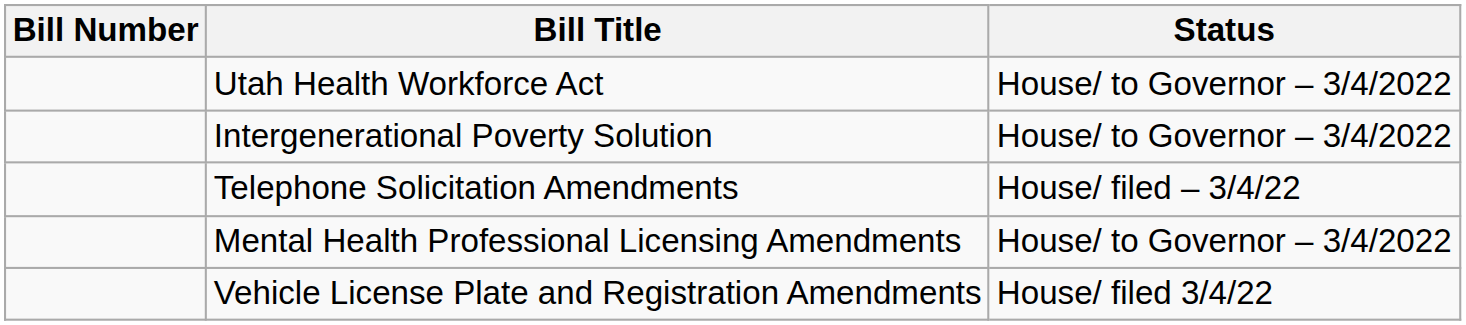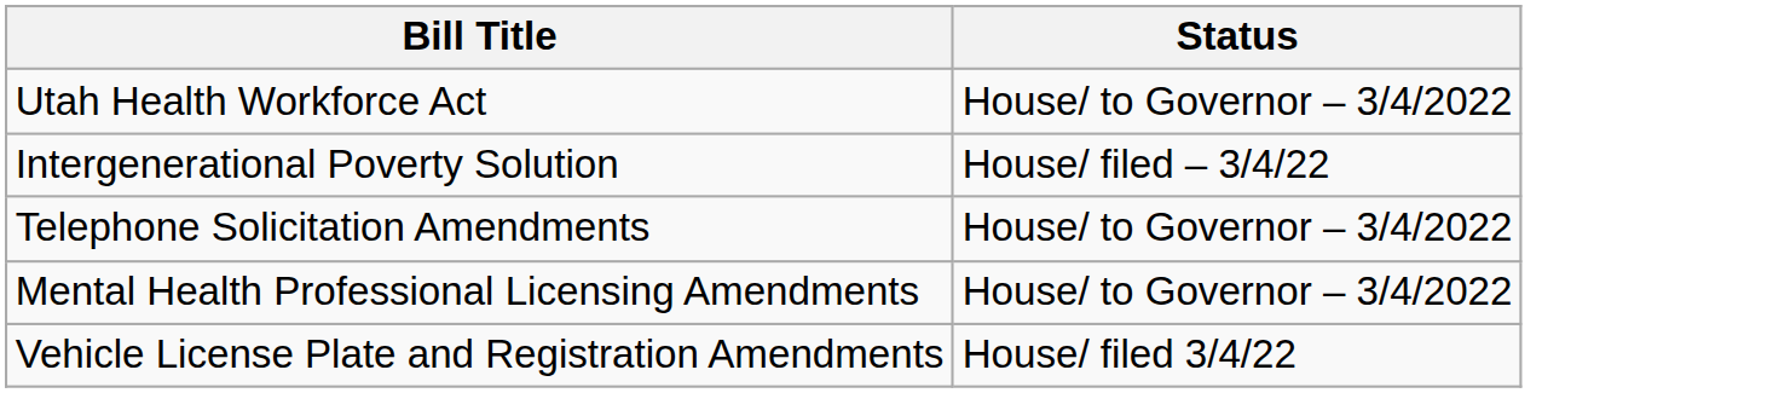 <table class="wikitable">
 <tr>
-<th>Bill Number</th>
 <th>Bill Title</th>
 <th>Status</th>
 </tr>
 <tr>
-<td></td>
 <td>Utah Health Workforce Act</td>
 <td>House/ to Governor – 3/4/2022</td>
 </tr>
 <tr>
-<td></td>
 <td>Intergenerational Poverty Solution</td>
+<td>House/ filed – 3/4/22</td>
+</tr>
+<tr>
+<td>Telephone Solicitation Amendments</td>
 <td>House/ to Governor – 3/4/2022</td>
 </tr>
 <tr>
-<td></td>
-<td>Telephone Solicitation Amendments</td>
-<td>House/ filed – 3/4/22</td>
-</tr>
-<tr>
-<td></td>
 <td>Mental Health Professional Licensing Amendments</td>
 <td>House/ to Governor – 3/4/2022</td>
 </tr>
 <tr>
-<td></td>
 <td>Vehicle License Plate and Registration Amendments</td>
 <td>House/ filed 3/4/22</td>
 </tr>
 </table>
